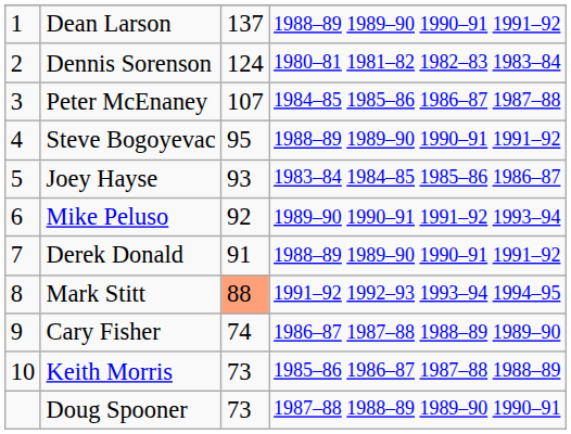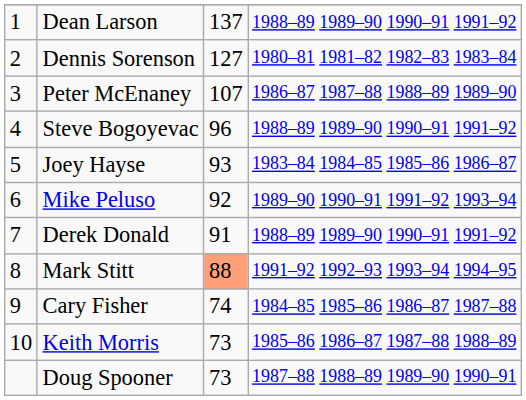 <table class="wikitable">
 <tr>
 </tr>
 <tr>
 <td>1</td>
 <td>Dean Larson</td>
 <td>137</td>
 <td style="font-size:80%;"><a href='#'>1988–89</a> <a href='#'>1989–90</a> <a href='#'>1990–91</a> <a href='#'>1991–92</a></td>
 </tr>
 <tr>
 <td>2</td>
 <td>Dennis Sorenson</td>
-<td>124</td>
+<td>127</td>
 <td style="font-size:80%;"><a href='#'>1980–81</a> <a href='#'>1981–82</a> <a href='#'>1982–83</a> <a href='#'>1983–84</a></td>
 </tr>
 <tr>
 <td>3</td>
 <td>Peter McEnaney</td>
 <td>107</td>
-<td style="font-size:80%;"><a href='#'>1984–85</a> <a href='#'>1985–86</a> <a href='#'>1986–87</a> <a href='#'>1987–88</a></td>
+<td style="font-size:80%;"><a href='#'>1986–87</a> <a href='#'>1987–88</a> <a href='#'>1988–89</a> <a href='#'>1989–90</a></td>
 </tr>
 <tr>
 <td>4</td>
 <td>Steve Bogoyevac</td>
-<td>95</td>
+<td>96</td>
 <td style="font-size:80%;"><a href='#'>1988–89</a> <a href='#'>1989–90</a> <a href='#'>1990–91</a> <a href='#'>1991–92</a></td>
 </tr>
 <tr>
 <td>5</td>
 <td>Joey Hayse</td>
 <td>93</td>
 <td style="font-size:80%;"><a href='#'>1983–84</a> <a href='#'>1984–85</a> <a href='#'>1985–86</a> <a href='#'>1986–87</a></td>
 </tr>
 <tr>
 <td>6</td>
 <td><a href='#'>Mike Peluso</a></td>
 <td>92</td>
 <td style="font-size:80%;"><a href='#'>1989–90</a> <a href='#'>1990–91</a> <a href='#'>1991–92</a> <a href='#'>1993–94</a></td>
 </tr>
 <tr>
 <td>7</td>
 <td>Derek Donald</td>
 <td>91</td>
 <td style="font-size:80%;"><a href='#'>1988–89</a> <a href='#'>1989–90</a> <a href='#'>1990–91</a> <a href='#'>1991–92</a></td>
 </tr>
 <tr>
 <td>8</td>
 <td>Mark Stitt</td>
 <td style="background: lightsalmon;">88</td>
 <td style="font-size:80%;"><a href='#'>1991–92</a> <a href='#'>1992–93</a> <a href='#'>1993–94</a> <a href='#'>1994–95</a></td>
 </tr>
 <tr>
 <td>9</td>
 <td>Cary Fisher</td>
 <td>74</td>
-<td style="font-size:80%;"><a href='#'>1986–87</a> <a href='#'>1987–88</a> <a href='#'>1988–89</a> <a href='#'>1989–90</a></td>
+<td style="font-size:80%;"><a href='#'>1984–85</a> <a href='#'>1985–86</a> <a href='#'>1986–87</a> <a href='#'>1987–88</a></td>
 </tr>
 <tr>
 <td>10</td>
 <td><a href='#'>Keith Morris</a></td>
 <td>73</td>
 <td style="font-size:80%;"><a href='#'>1985–86</a> <a href='#'>1986–87</a> <a href='#'>1987–88</a> <a href='#'>1988–89</a></td>
 </tr>
 <tr>
 <td></td>
 <td>Doug Spooner</td>
 <td>73</td>
 <td style="font-size:80%;"><a href='#'>1987–88</a> <a href='#'>1988–89</a> <a href='#'>1989–90</a> <a href='#'>1990–91</a></td>
 </tr>
 </table>
